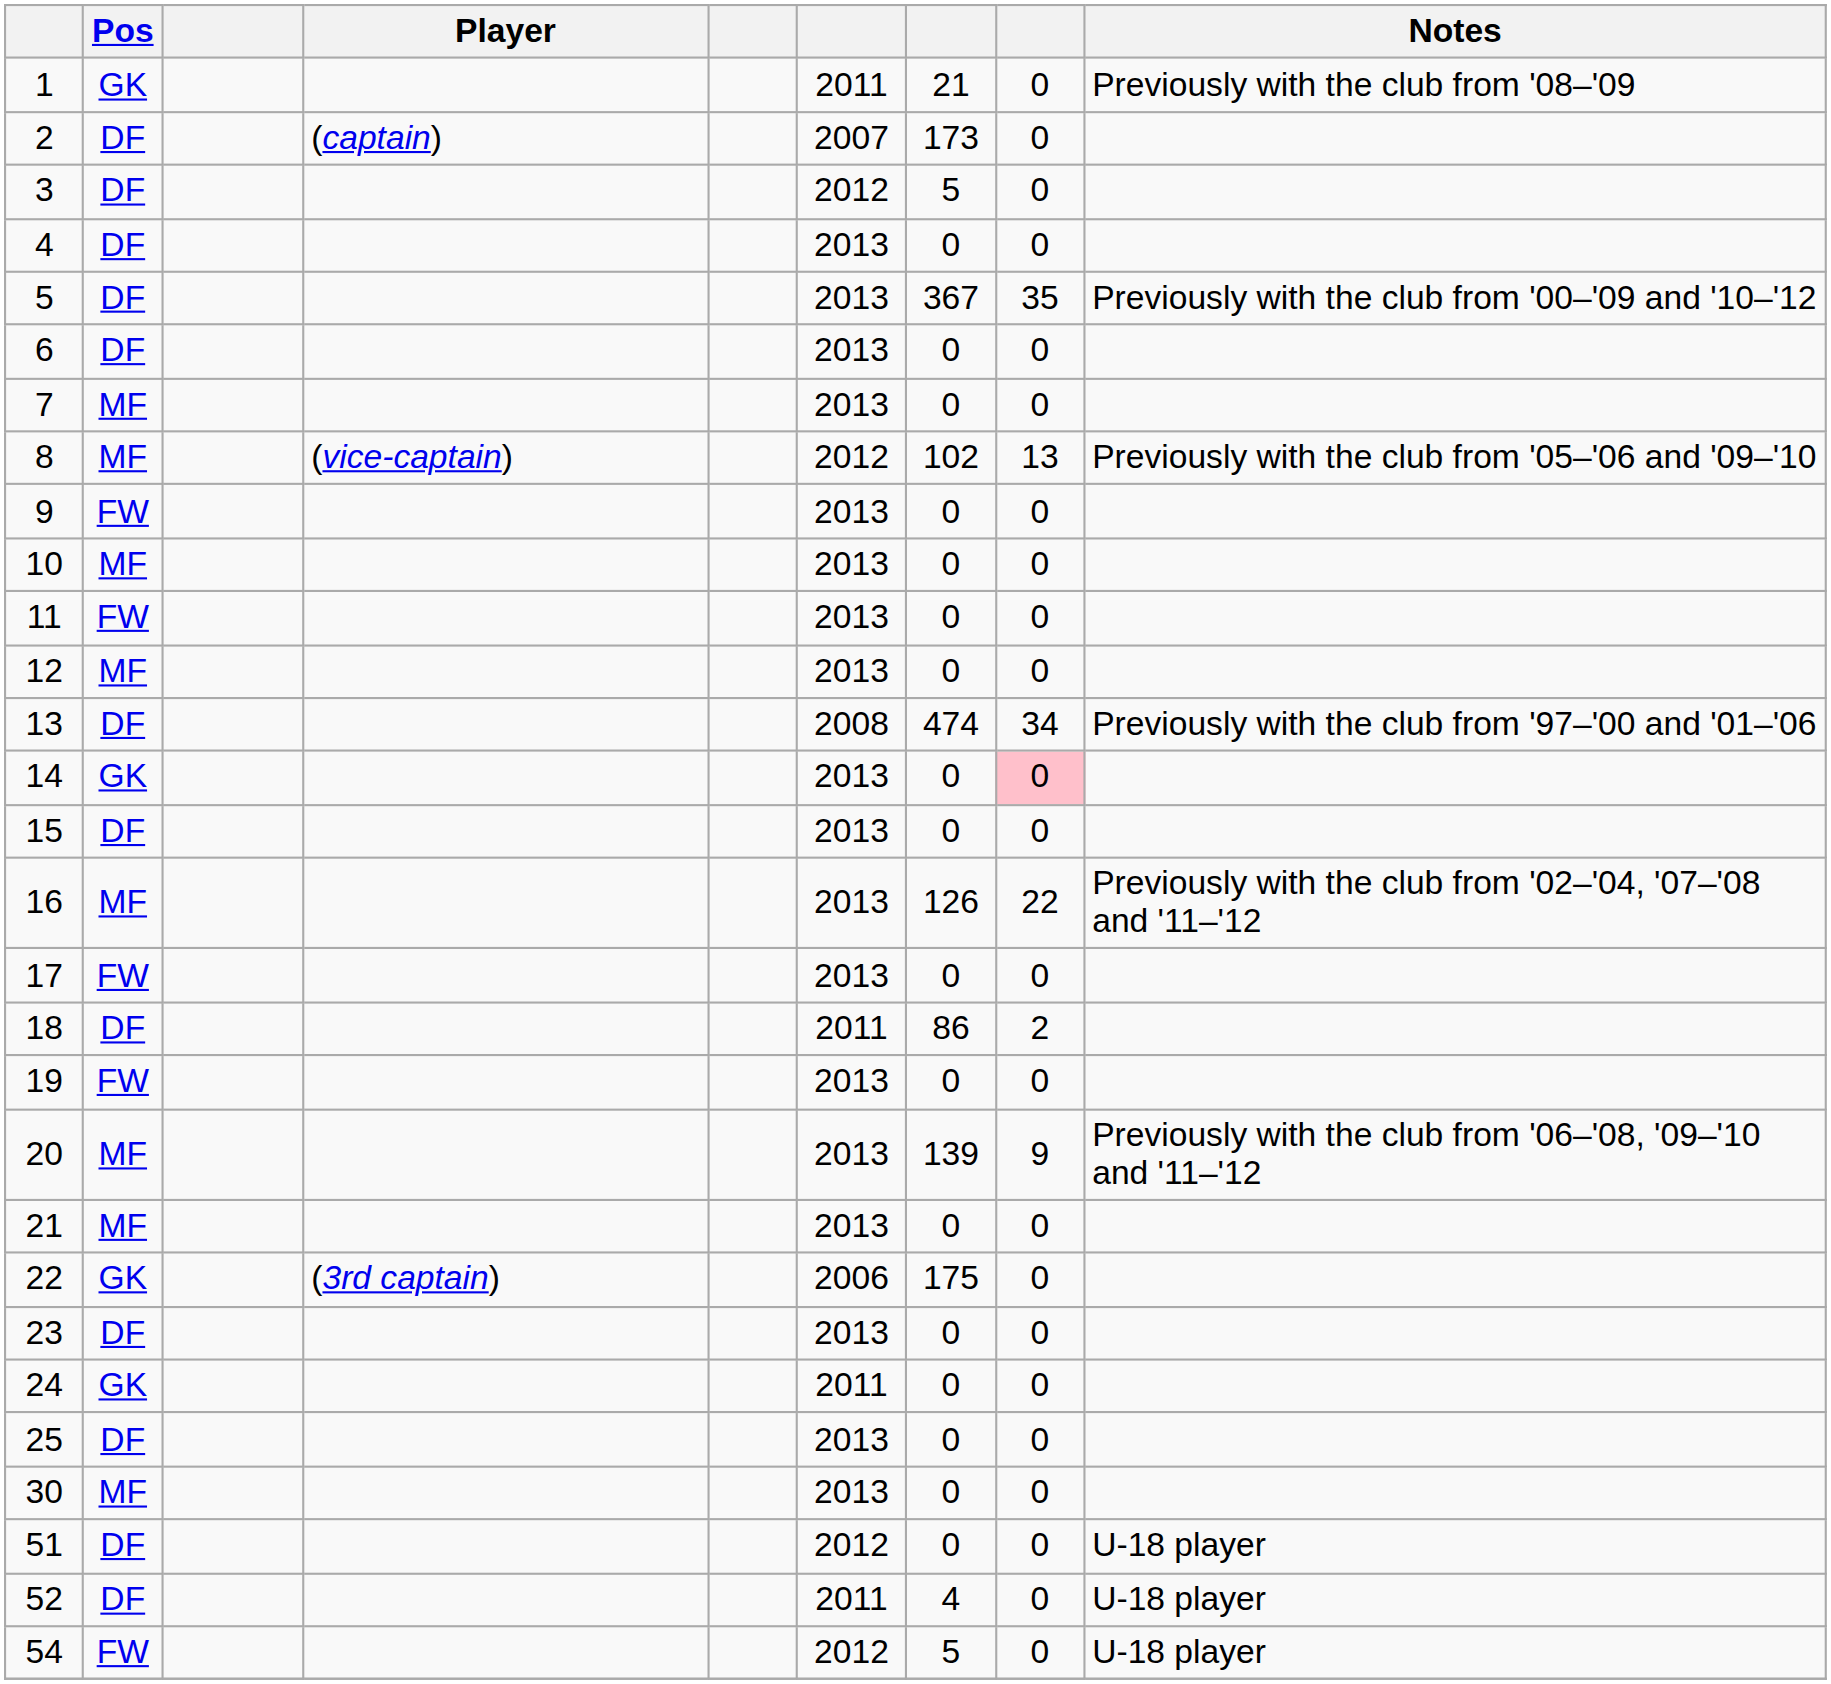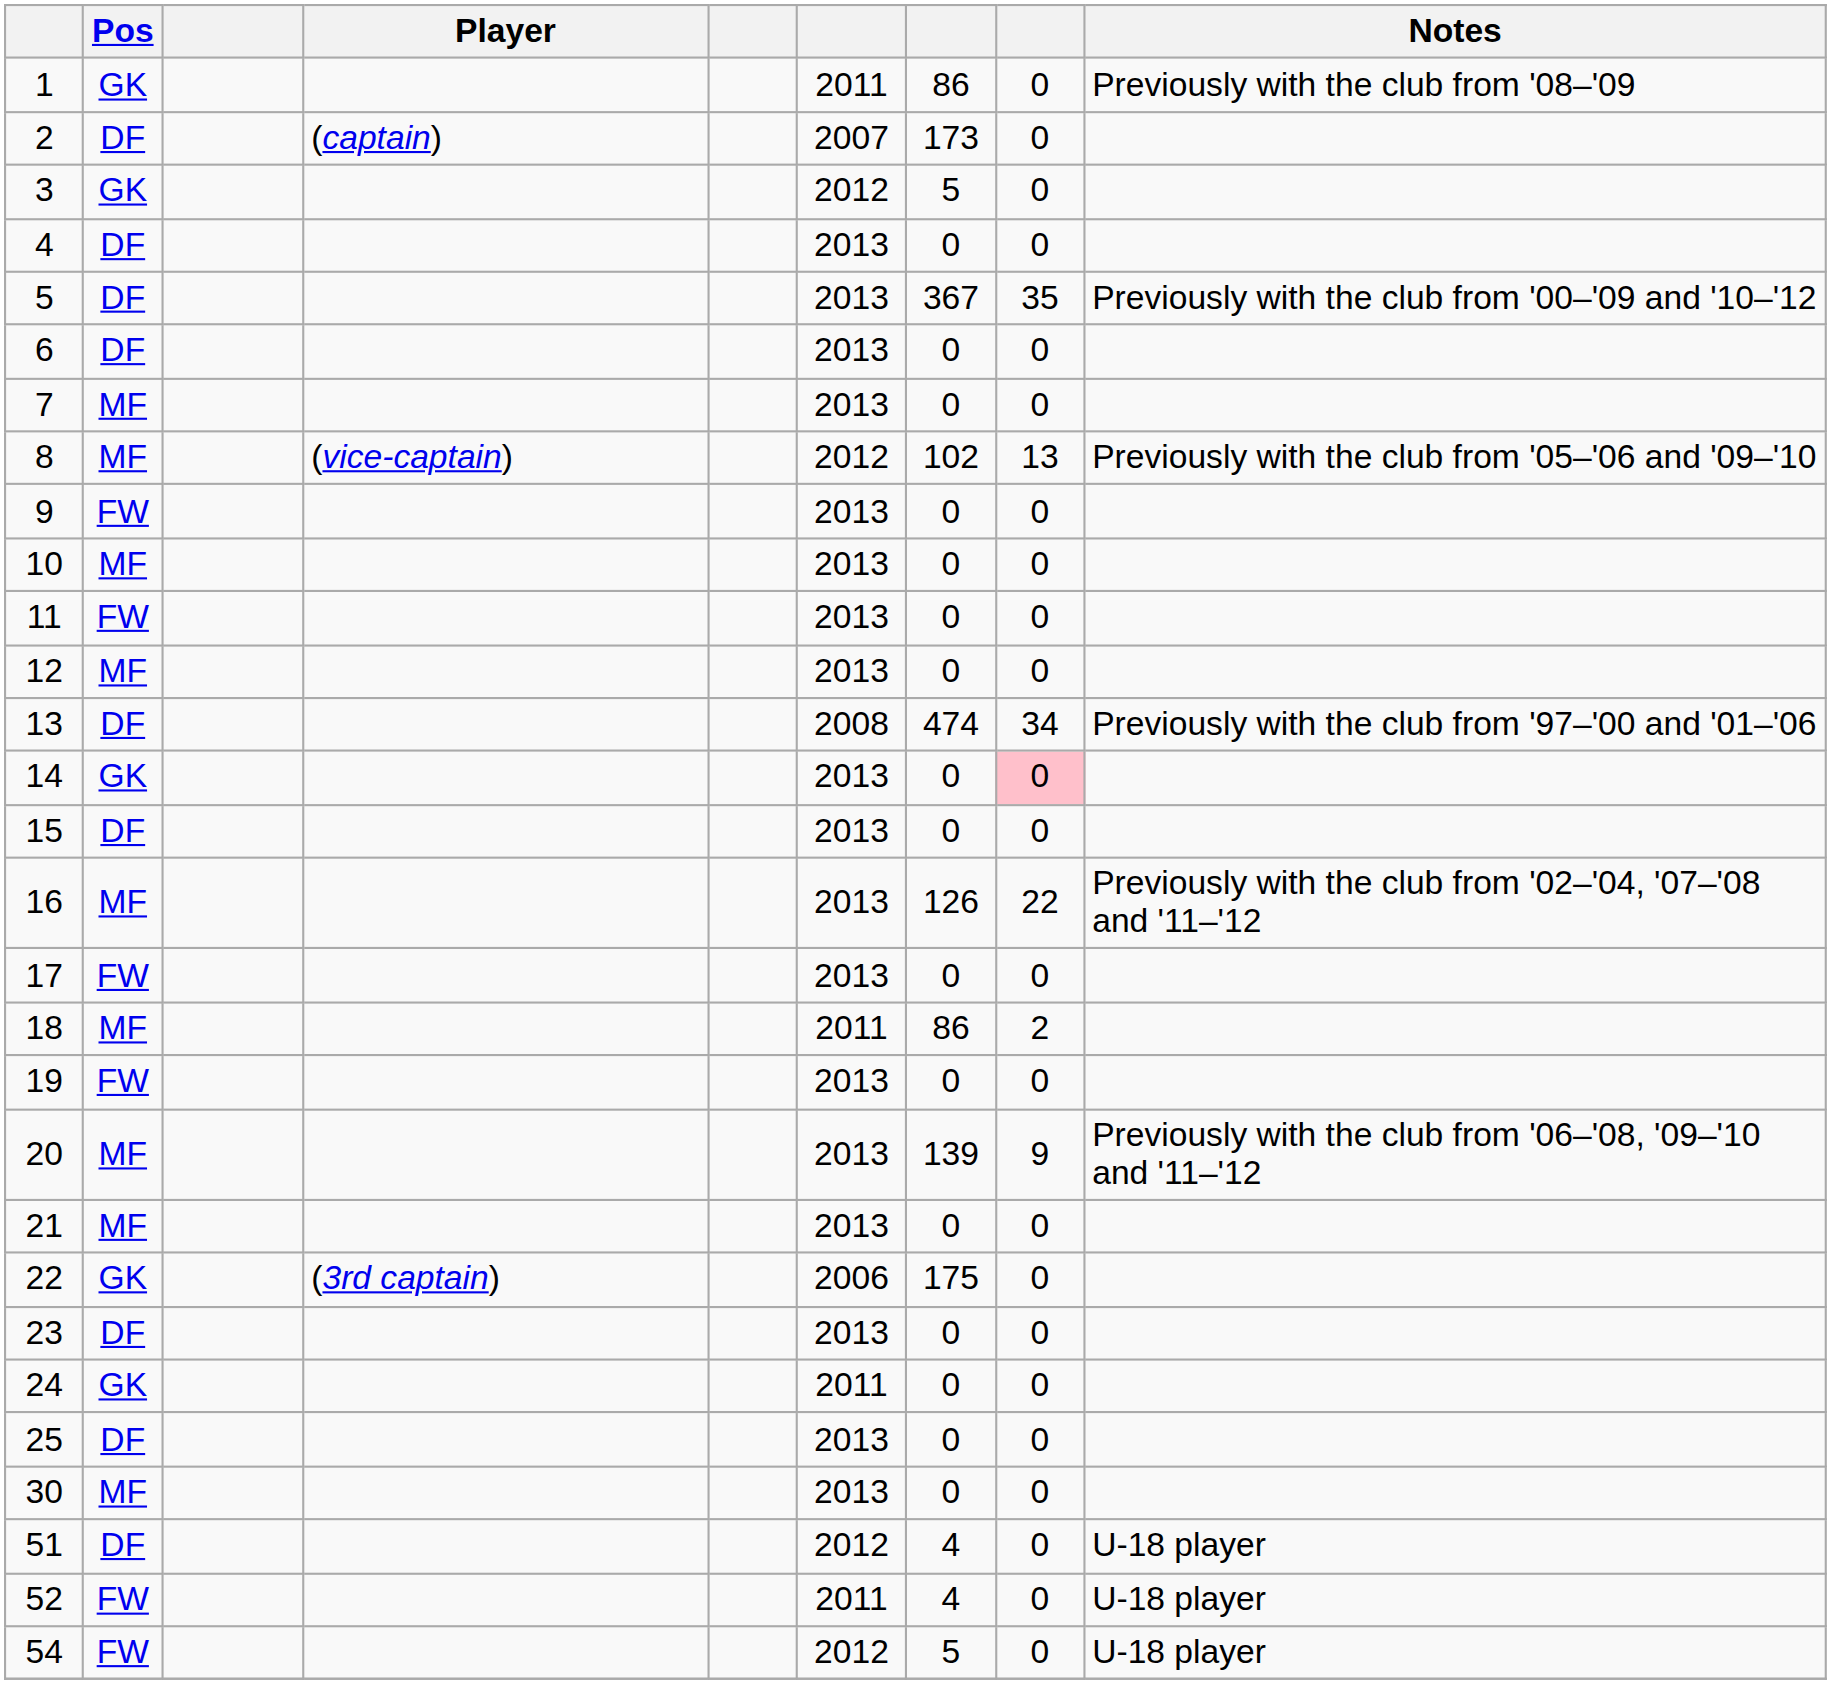 <table class="wikitable sortable" style="text-align: center">
 <tr>
 <th width=30><br></th>
 <th width=30><a href='#'>Pos</a><br></th>
 <th width=60><br></th>
 <th width=185>Player<br></th>
 <th width=35><br></th>
 <th width=45><br></th>
 <th width=35><br></th>
 <th width=35><br></th>
 <th>Notes<br></th>
 </tr>
 <tr>
 <td>1</td>
 <td><a href='#'>GK</a></td>
 <td></td>
 <td align=left></td>
 <td></td>
 <td>2011</td>
-<td>21</td>
+<td>86</td>
 <td>0</td>
 <td align=left>Previously with the club from '08–'09</td>
 </tr>
 <tr>
 <td>2</td>
 <td><a href='#'>DF</a></td>
 <td></td>
 <td align=left> (<em><a href='#'>captain</a></em>)</td>
 <td></td>
 <td>2007</td>
 <td>173</td>
 <td>0</td>
 <td align=left></td>
 </tr>
 <tr>
 <td>3</td>
-<td><a href='#'>DF</a></td>
+<td><a href='#'>GK</a></td>
 <td></td>
 <td align=left></td>
 <td></td>
 <td>2012</td>
 <td>5</td>
 <td>0</td>
 <td align=left></td>
 </tr>
 <tr>
 <td>4</td>
 <td><a href='#'>DF</a></td>
 <td></td>
 <td align=left></td>
 <td></td>
 <td>2013</td>
 <td>0</td>
 <td>0</td>
 <td align=left></td>
 </tr>
 <tr>
 <td>5</td>
 <td><a href='#'>DF</a></td>
 <td></td>
 <td align=left></td>
 <td></td>
 <td>2013</td>
 <td>367</td>
 <td>35</td>
 <td align=left>Previously with the club from '00–'09 and '10–'12</td>
 </tr>
 <tr>
 <td>6</td>
 <td><a href='#'>DF</a></td>
 <td></td>
 <td align=left></td>
 <td></td>
 <td>2013</td>
 <td>0</td>
 <td>0</td>
 <td align=left></td>
 </tr>
 <tr>
 <td>7</td>
 <td><a href='#'>MF</a></td>
 <td></td>
 <td align=left></td>
 <td></td>
 <td>2013</td>
 <td>0</td>
 <td>0</td>
 <td align=left></td>
 </tr>
 <tr>
 <td>8</td>
 <td><a href='#'>MF</a></td>
 <td></td>
 <td align=left> (<em><a href='#'>vice-captain</a></em>)</td>
 <td></td>
 <td>2012</td>
 <td>102</td>
 <td>13</td>
 <td align=left>Previously with the club from '05–'06 and '09–'10</td>
 </tr>
 <tr>
 <td>9</td>
 <td><a href='#'>FW</a></td>
 <td></td>
 <td align=left></td>
 <td></td>
 <td>2013</td>
 <td>0</td>
 <td>0</td>
 <td align=left></td>
 </tr>
 <tr>
 <td>10</td>
 <td><a href='#'>MF</a></td>
 <td></td>
 <td align=left></td>
 <td></td>
 <td>2013</td>
 <td>0</td>
 <td>0</td>
 <td align=left></td>
 </tr>
 <tr>
 <td>11</td>
 <td><a href='#'>FW</a></td>
 <td></td>
 <td align=left></td>
 <td></td>
 <td>2013</td>
 <td>0</td>
 <td>0</td>
 <td align=left></td>
 </tr>
 <tr>
 <td>12</td>
 <td><a href='#'>MF</a></td>
 <td></td>
 <td align=left></td>
 <td></td>
 <td>2013</td>
 <td>0</td>
 <td>0</td>
 <td align=left></td>
 </tr>
 <tr>
 <td>13</td>
 <td><a href='#'>DF</a></td>
 <td></td>
 <td align=left></td>
 <td></td>
 <td>2008</td>
 <td>474</td>
 <td>34</td>
 <td align=left>Previously with the club from '97–'00 and '01–'06</td>
 </tr>
 <tr>
 <td>14</td>
 <td><a href='#'>GK</a></td>
 <td></td>
 <td align=left></td>
 <td></td>
 <td>2013</td>
 <td>0</td>
 <td style="background: pink;">0</td>
 <td align=left></td>
 </tr>
 <tr>
 <td>15</td>
 <td><a href='#'>DF</a></td>
 <td></td>
 <td align=left></td>
 <td></td>
 <td>2013</td>
 <td>0</td>
 <td>0</td>
 <td align=left></td>
 </tr>
 <tr>
 <td>16</td>
 <td><a href='#'>MF</a></td>
 <td></td>
 <td align=left></td>
 <td></td>
 <td>2013</td>
 <td>126</td>
 <td>22</td>
 <td align=left>Previously with the club from '02–'04, '07–'08 and '11–'12</td>
 </tr>
 <tr>
 <td>17</td>
 <td><a href='#'>FW</a></td>
 <td></td>
 <td align=left></td>
 <td></td>
 <td>2013</td>
 <td>0</td>
 <td>0</td>
 <td align=left></td>
 </tr>
 <tr>
 <td>18</td>
-<td><a href='#'>DF</a></td>
+<td><a href='#'>MF</a></td>
 <td></td>
 <td align=left></td>
 <td></td>
 <td>2011</td>
 <td>86</td>
 <td>2</td>
 <td align=left></td>
 </tr>
 <tr>
 <td>19</td>
 <td><a href='#'>FW</a></td>
 <td></td>
 <td align=left></td>
 <td></td>
 <td>2013</td>
 <td>0</td>
 <td>0</td>
 <td align=left></td>
 </tr>
 <tr>
 <td>20</td>
 <td><a href='#'>MF</a></td>
 <td></td>
 <td align=left></td>
 <td></td>
 <td>2013</td>
 <td>139</td>
 <td>9</td>
 <td align=left>Previously with the club from '06–'08, '09–'10 and '11–'12</td>
 </tr>
 <tr>
 <td>21</td>
 <td><a href='#'>MF</a></td>
 <td></td>
 <td align=left></td>
 <td></td>
 <td>2013</td>
 <td>0</td>
 <td>0</td>
 <td align=left></td>
 </tr>
 <tr>
 <td>22</td>
 <td><a href='#'>GK</a></td>
 <td></td>
 <td align=left> (<em><a href='#'>3rd captain</a></em>)</td>
 <td></td>
 <td>2006</td>
 <td>175</td>
 <td>0</td>
 <td align=left></td>
 </tr>
 <tr>
 <td>23</td>
 <td><a href='#'>DF</a></td>
 <td></td>
 <td align=left></td>
 <td></td>
 <td>2013</td>
 <td>0</td>
 <td>0</td>
 <td align=left></td>
 </tr>
 <tr>
 <td>24</td>
 <td><a href='#'>GK</a></td>
 <td></td>
 <td align=left></td>
 <td></td>
 <td>2011</td>
 <td>0</td>
 <td>0</td>
 <td align=left></td>
 </tr>
 <tr>
 <td>25</td>
 <td><a href='#'>DF</a></td>
 <td></td>
 <td align=left></td>
 <td></td>
 <td>2013</td>
 <td>0</td>
 <td>0</td>
 <td align=left></td>
 </tr>
 <tr>
 <td>30</td>
 <td><a href='#'>MF</a></td>
 <td></td>
 <td align=left></td>
 <td></td>
 <td>2013</td>
 <td>0</td>
 <td>0</td>
 <td align=left></td>
 </tr>
 <tr>
 <td>51</td>
 <td><a href='#'>DF</a></td>
 <td></td>
 <td align=left></td>
 <td></td>
 <td>2012</td>
-<td>0</td>
+<td>4</td>
 <td>0</td>
 <td align=left>U-18 player</td>
 </tr>
 <tr>
 <td>52</td>
-<td><a href='#'>DF</a></td>
+<td><a href='#'>FW</a></td>
 <td></td>
 <td align=left></td>
 <td></td>
 <td>2011</td>
 <td>4</td>
 <td>0</td>
 <td align=left>U-18 player</td>
 </tr>
 <tr>
 <td>54</td>
 <td><a href='#'>FW</a></td>
 <td></td>
 <td align=left></td>
 <td></td>
 <td>2012</td>
 <td>5</td>
 <td>0</td>
 <td align=left>U-18 player</td>
 </tr>
 <tr>
 </tr>
 </table>
